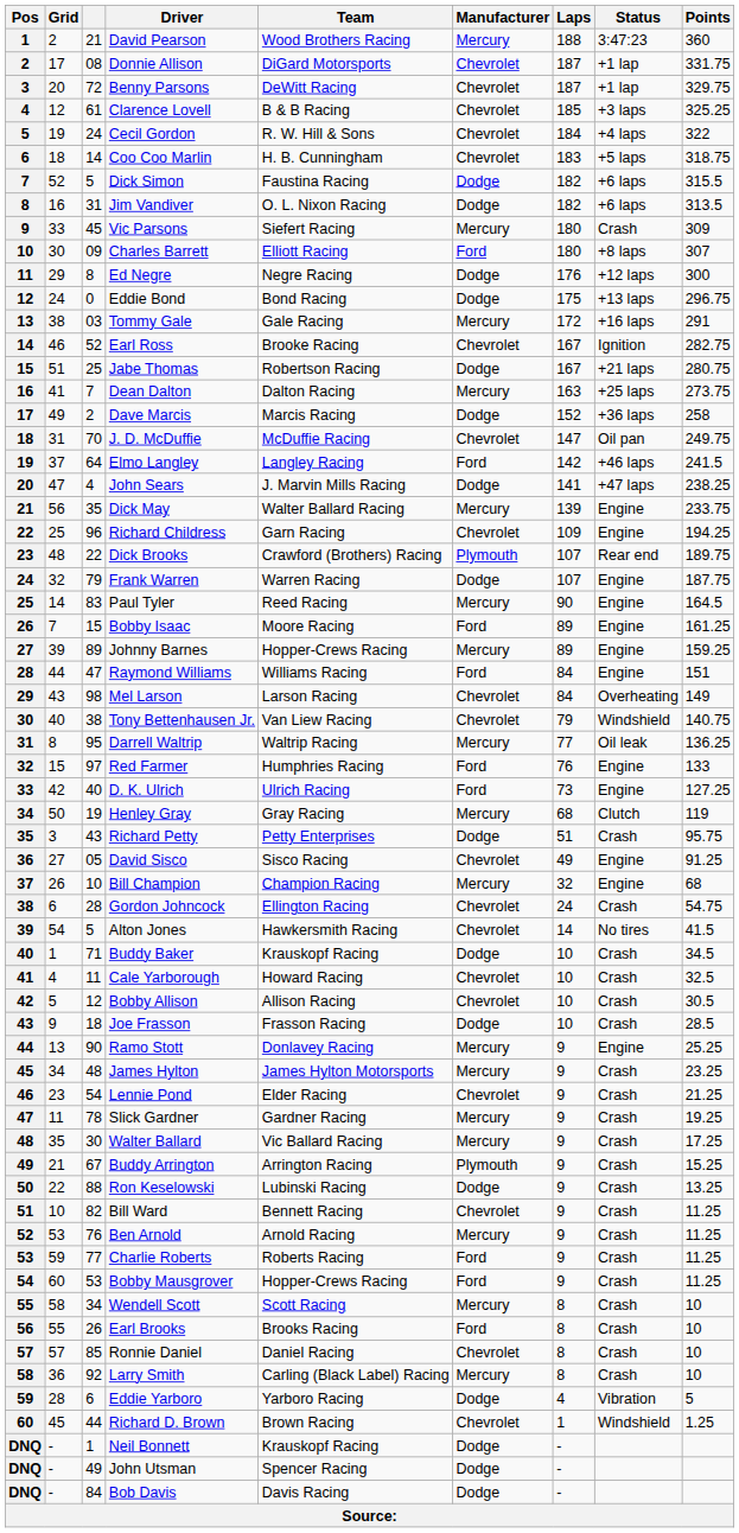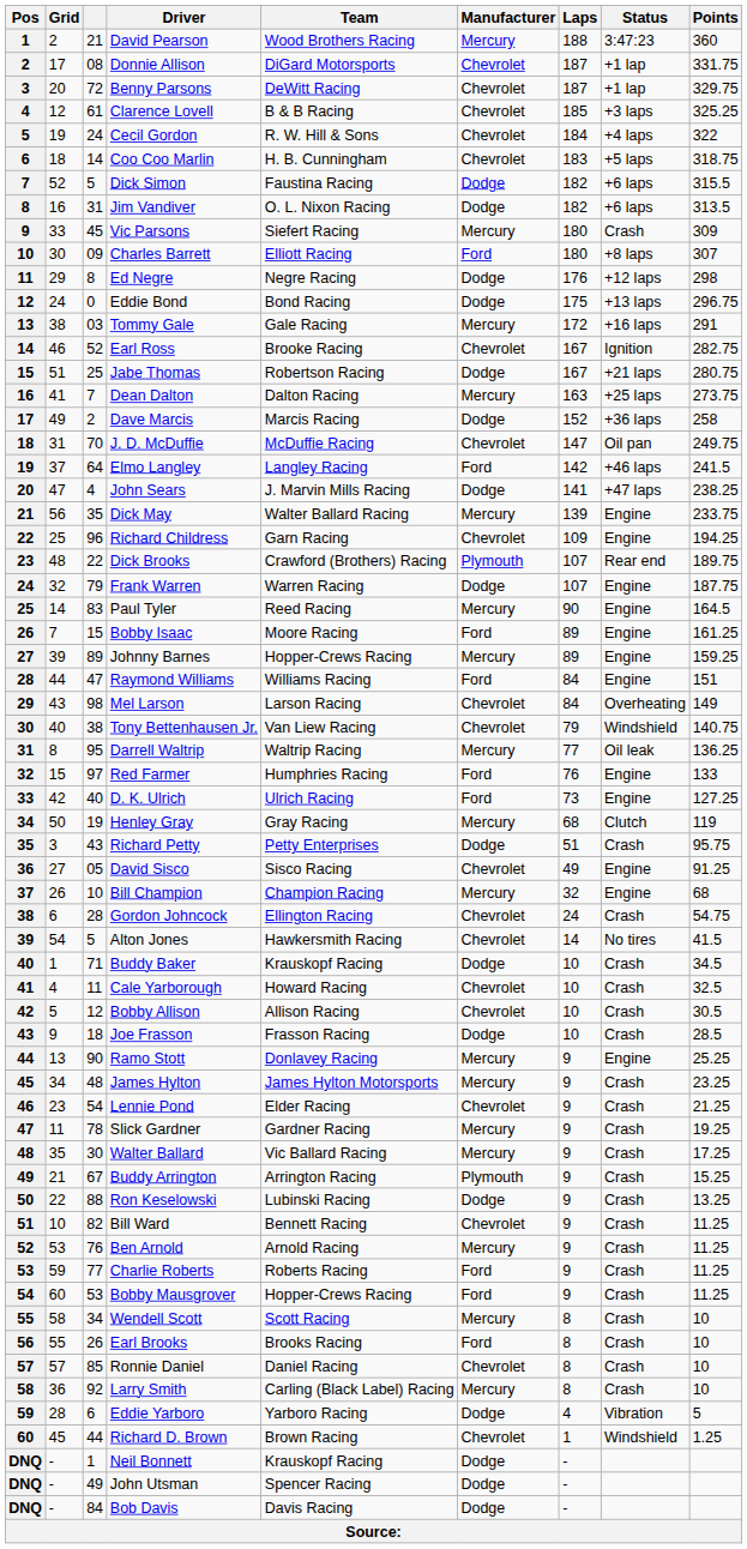 <table class="wikitable sortable" style="font-size:95%">
 <tr>
 <th>Pos</th>
 <th>Grid</th>
 <th></th>
 <th>Driver</th>
 <th>Team</th>
 <th>Manufacturer</th>
 <th>Laps</th>
 <th>Status</th>
 <th>Points</th>
 </tr>
 <tr>
 <th>1</th>
 <td>2</td>
 <td>21</td>
 <td> <a href='#'>David Pearson</a></td>
 <td><a href='#'>Wood Brothers Racing</a></td>
 <td><a href='#'>Mercury</a></td>
 <td>188</td>
 <td>3:47:23</td>
 <td>360</td>
 </tr>
 <tr>
 <th>2</th>
 <td>17</td>
 <td>08</td>
 <td> <a href='#'>Donnie Allison</a></td>
 <td><a href='#'>DiGard Motorsports</a></td>
 <td><a href='#'>Chevrolet</a></td>
 <td>187</td>
 <td>+1 lap</td>
 <td>331.75</td>
 </tr>
 <tr>
 <th>3</th>
 <td>20</td>
 <td>72</td>
 <td> <a href='#'>Benny Parsons</a></td>
 <td><a href='#'>DeWitt Racing</a></td>
 <td>Chevrolet</td>
 <td>187</td>
 <td>+1 lap</td>
 <td>329.75</td>
 </tr>
 <tr>
 <th>4</th>
 <td>12</td>
 <td>61</td>
 <td> <a href='#'>Clarence Lovell</a></td>
 <td>B & B Racing</td>
 <td>Chevrolet</td>
 <td>185</td>
 <td>+3 laps</td>
 <td>325.25</td>
 </tr>
 <tr>
 <th>5</th>
 <td>19</td>
 <td>24</td>
 <td> <a href='#'>Cecil Gordon</a></td>
 <td>R. W. Hill & Sons</td>
 <td>Chevrolet</td>
 <td>184</td>
 <td>+4 laps</td>
 <td>322</td>
 </tr>
 <tr>
 <th>6</th>
 <td>18</td>
 <td>14</td>
 <td> <a href='#'>Coo Coo Marlin</a></td>
 <td>H. B. Cunningham</td>
 <td>Chevrolet</td>
 <td>183</td>
 <td>+5 laps</td>
 <td>318.75</td>
 </tr>
 <tr>
 <th>7</th>
 <td>52</td>
 <td>5</td>
 <td> <a href='#'>Dick Simon</a></td>
 <td>Faustina Racing</td>
 <td><a href='#'>Dodge</a></td>
 <td>182</td>
 <td>+6 laps</td>
 <td>315.5</td>
 </tr>
 <tr>
 <th>8</th>
 <td>16</td>
 <td>31</td>
 <td> <a href='#'>Jim Vandiver</a></td>
 <td>O. L. Nixon Racing</td>
 <td>Dodge</td>
 <td>182</td>
 <td>+6 laps</td>
 <td>313.5</td>
 </tr>
 <tr>
 <th>9</th>
 <td>33</td>
 <td>45</td>
 <td> <a href='#'>Vic Parsons</a></td>
 <td>Siefert Racing</td>
 <td>Mercury</td>
 <td>180</td>
 <td>Crash</td>
 <td>309</td>
 </tr>
 <tr>
 <th>10</th>
 <td>30</td>
 <td>09</td>
 <td> <a href='#'>Charles Barrett</a></td>
 <td><a href='#'>Elliott Racing</a></td>
 <td><a href='#'>Ford</a></td>
 <td>180</td>
 <td>+8 laps</td>
 <td>307</td>
 </tr>
 <tr>
 <th>11</th>
 <td>29</td>
 <td>8</td>
 <td> <a href='#'>Ed Negre</a></td>
 <td>Negre Racing</td>
 <td>Dodge</td>
 <td>176</td>
 <td>+12 laps</td>
-<td>300</td>
+<td>298</td>
 </tr>
 <tr>
 <th>12</th>
 <td>24</td>
 <td>0</td>
 <td> Eddie Bond</td>
 <td>Bond Racing</td>
 <td>Dodge</td>
 <td>175</td>
 <td>+13 laps</td>
 <td>296.75</td>
 </tr>
 <tr>
 <th>13</th>
 <td>38</td>
 <td>03</td>
 <td> <a href='#'>Tommy Gale</a></td>
 <td>Gale Racing</td>
 <td>Mercury</td>
 <td>172</td>
 <td>+16 laps</td>
 <td>291</td>
 </tr>
 <tr>
 <th>14</th>
 <td>46</td>
 <td>52</td>
 <td> <a href='#'>Earl Ross</a></td>
 <td>Brooke Racing</td>
 <td>Chevrolet</td>
 <td>167</td>
 <td>Ignition</td>
 <td>282.75</td>
 </tr>
 <tr>
 <th>15</th>
 <td>51</td>
 <td>25</td>
 <td> <a href='#'>Jabe Thomas</a></td>
 <td>Robertson Racing</td>
 <td>Dodge</td>
 <td>167</td>
 <td>+21 laps</td>
 <td>280.75</td>
 </tr>
 <tr>
 <th>16</th>
 <td>41</td>
 <td>7</td>
 <td> <a href='#'>Dean Dalton</a></td>
 <td>Dalton Racing</td>
 <td>Mercury</td>
 <td>163</td>
 <td>+25 laps</td>
 <td>273.75</td>
 </tr>
 <tr>
 <th>17</th>
 <td>49</td>
 <td>2</td>
 <td> <a href='#'>Dave Marcis</a></td>
 <td>Marcis Racing</td>
 <td>Dodge</td>
 <td>152</td>
 <td>+36 laps</td>
 <td>258</td>
 </tr>
 <tr>
 <th>18</th>
 <td>31</td>
 <td>70</td>
 <td> <a href='#'>J. D. McDuffie</a></td>
 <td><a href='#'>McDuffie Racing</a></td>
 <td>Chevrolet</td>
 <td>147</td>
 <td>Oil pan</td>
 <td>249.75</td>
 </tr>
 <tr>
 <th>19</th>
 <td>37</td>
 <td>64</td>
 <td> <a href='#'>Elmo Langley</a></td>
 <td><a href='#'>Langley Racing</a></td>
 <td>Ford</td>
 <td>142</td>
 <td>+46 laps</td>
 <td>241.5</td>
 </tr>
 <tr>
 <th>20</th>
 <td>47</td>
 <td>4</td>
 <td> <a href='#'>John Sears</a></td>
 <td>J. Marvin Mills Racing</td>
 <td>Dodge</td>
 <td>141</td>
 <td>+47 laps</td>
 <td>238.25</td>
 </tr>
 <tr>
 <th>21</th>
 <td>56</td>
 <td>35</td>
 <td> <a href='#'>Dick May</a></td>
 <td>Walter Ballard Racing</td>
 <td>Mercury</td>
 <td>139</td>
 <td>Engine</td>
 <td>233.75</td>
 </tr>
 <tr>
 <th>22</th>
 <td>25</td>
 <td>96</td>
 <td> <a href='#'>Richard Childress</a></td>
 <td>Garn Racing</td>
 <td>Chevrolet</td>
 <td>109</td>
 <td>Engine</td>
 <td>194.25</td>
 </tr>
 <tr>
 <th>23</th>
 <td>48</td>
 <td>22</td>
 <td> <a href='#'>Dick Brooks</a></td>
 <td>Crawford (Brothers) Racing</td>
 <td><a href='#'>Plymouth</a></td>
 <td>107</td>
 <td>Rear end</td>
 <td>189.75</td>
 </tr>
 <tr>
 <th>24</th>
 <td>32</td>
 <td>79</td>
 <td> <a href='#'>Frank Warren</a></td>
 <td>Warren Racing</td>
 <td>Dodge</td>
 <td>107</td>
 <td>Engine</td>
 <td>187.75</td>
 </tr>
 <tr>
 <th>25</th>
 <td>14</td>
 <td>83</td>
 <td> Paul Tyler</td>
 <td>Reed Racing</td>
 <td>Mercury</td>
 <td>90</td>
 <td>Engine</td>
 <td>164.5</td>
 </tr>
 <tr>
 <th>26</th>
 <td>7</td>
 <td>15</td>
 <td> <a href='#'>Bobby Isaac</a></td>
 <td>Moore Racing</td>
 <td>Ford</td>
 <td>89</td>
 <td>Engine</td>
 <td>161.25</td>
 </tr>
 <tr>
 <th>27</th>
 <td>39</td>
 <td>89</td>
 <td> Johnny Barnes</td>
 <td>Hopper-Crews Racing</td>
 <td>Mercury</td>
 <td>89</td>
 <td>Engine</td>
 <td>159.25</td>
 </tr>
 <tr>
 <th>28</th>
 <td>44</td>
 <td>47</td>
 <td> <a href='#'>Raymond Williams</a></td>
 <td>Williams Racing</td>
 <td>Ford</td>
 <td>84</td>
 <td>Engine</td>
 <td>151</td>
 </tr>
 <tr>
 <th>29</th>
 <td>43</td>
 <td>98</td>
 <td> <a href='#'>Mel Larson</a></td>
 <td>Larson Racing</td>
 <td>Chevrolet</td>
 <td>84</td>
 <td>Overheating</td>
 <td>149</td>
 </tr>
 <tr>
 <th>30</th>
 <td>40</td>
 <td>38</td>
 <td> <a href='#'>Tony Bettenhausen Jr.</a></td>
 <td>Van Liew Racing</td>
 <td>Chevrolet</td>
 <td>79</td>
 <td>Windshield</td>
 <td>140.75</td>
 </tr>
 <tr>
 <th>31</th>
 <td>8</td>
 <td>95</td>
 <td> <a href='#'>Darrell Waltrip</a></td>
 <td>Waltrip Racing</td>
 <td>Mercury</td>
 <td>77</td>
 <td>Oil leak</td>
 <td>136.25</td>
 </tr>
 <tr>
 <th>32</th>
 <td>15</td>
 <td>97</td>
 <td> <a href='#'>Red Farmer</a></td>
 <td>Humphries Racing</td>
 <td>Ford</td>
 <td>76</td>
 <td>Engine</td>
 <td>133</td>
 </tr>
 <tr>
 <th>33</th>
 <td>42</td>
 <td>40</td>
 <td> <a href='#'>D. K. Ulrich</a></td>
 <td><a href='#'>Ulrich Racing</a></td>
 <td>Ford</td>
 <td>73</td>
 <td>Engine</td>
 <td>127.25</td>
 </tr>
 <tr>
 <th>34</th>
 <td>50</td>
 <td>19</td>
 <td> <a href='#'>Henley Gray</a></td>
 <td>Gray Racing</td>
 <td>Mercury</td>
 <td>68</td>
 <td>Clutch</td>
 <td>119</td>
 </tr>
 <tr>
 <th>35</th>
 <td>3</td>
 <td>43</td>
 <td> <a href='#'>Richard Petty</a></td>
 <td><a href='#'>Petty Enterprises</a></td>
 <td>Dodge</td>
 <td>51</td>
 <td>Crash</td>
 <td>95.75</td>
 </tr>
 <tr>
 <th>36</th>
 <td>27</td>
 <td>05</td>
 <td> <a href='#'>David Sisco</a></td>
 <td>Sisco Racing</td>
 <td>Chevrolet</td>
 <td>49</td>
 <td>Engine</td>
 <td>91.25</td>
 </tr>
 <tr>
 <th>37</th>
 <td>26</td>
 <td>10</td>
 <td> <a href='#'>Bill Champion</a></td>
 <td><a href='#'>Champion Racing</a></td>
 <td>Mercury</td>
 <td>32</td>
 <td>Engine</td>
 <td>68</td>
 </tr>
 <tr>
 <th>38</th>
 <td>6</td>
 <td>28</td>
 <td> <a href='#'>Gordon Johncock</a></td>
 <td><a href='#'>Ellington Racing</a></td>
 <td>Chevrolet</td>
 <td>24</td>
 <td>Crash</td>
 <td>54.75</td>
 </tr>
 <tr>
 <th>39</th>
 <td>54</td>
 <td>5</td>
 <td> Alton Jones</td>
 <td>Hawkersmith Racing</td>
 <td>Chevrolet</td>
 <td>14</td>
 <td>No tires</td>
 <td>41.5</td>
 </tr>
 <tr>
 <th>40</th>
 <td>1</td>
 <td>71</td>
 <td> <a href='#'>Buddy Baker</a></td>
 <td>Krauskopf Racing</td>
 <td>Dodge</td>
 <td>10</td>
 <td>Crash</td>
 <td>34.5</td>
 </tr>
 <tr>
 <th>41</th>
 <td>4</td>
 <td>11</td>
 <td> <a href='#'>Cale Yarborough</a></td>
 <td>Howard Racing</td>
 <td>Chevrolet</td>
 <td>10</td>
 <td>Crash</td>
 <td>32.5</td>
 </tr>
 <tr>
 <th>42</th>
 <td>5</td>
 <td>12</td>
 <td> <a href='#'>Bobby Allison</a></td>
 <td>Allison Racing</td>
 <td>Chevrolet</td>
 <td>10</td>
 <td>Crash</td>
 <td>30.5</td>
 </tr>
 <tr>
 <th>43</th>
 <td>9</td>
 <td>18</td>
 <td> <a href='#'>Joe Frasson</a></td>
 <td>Frasson Racing</td>
 <td>Dodge</td>
 <td>10</td>
 <td>Crash</td>
 <td>28.5</td>
 </tr>
 <tr>
 <th>44</th>
 <td>13</td>
 <td>90</td>
 <td> <a href='#'>Ramo Stott</a></td>
 <td><a href='#'>Donlavey Racing</a></td>
 <td>Mercury</td>
 <td>9</td>
 <td>Engine</td>
 <td>25.25</td>
 </tr>
 <tr>
 <th>45</th>
 <td>34</td>
 <td>48</td>
 <td> <a href='#'>James Hylton</a></td>
 <td><a href='#'>James Hylton Motorsports</a></td>
 <td>Mercury</td>
 <td>9</td>
 <td>Crash</td>
 <td>23.25</td>
 </tr>
 <tr>
 <th>46</th>
 <td>23</td>
 <td>54</td>
 <td> <a href='#'>Lennie Pond</a></td>
 <td>Elder Racing</td>
 <td>Chevrolet</td>
 <td>9</td>
 <td>Crash</td>
 <td>21.25</td>
 </tr>
 <tr>
 <th>47</th>
 <td>11</td>
 <td>78</td>
 <td> Slick Gardner</td>
 <td>Gardner Racing</td>
 <td>Mercury</td>
 <td>9</td>
 <td>Crash</td>
 <td>19.25</td>
 </tr>
 <tr>
 <th>48</th>
 <td>35</td>
 <td>30</td>
 <td> <a href='#'>Walter Ballard</a></td>
 <td>Vic Ballard Racing</td>
 <td>Mercury</td>
 <td>9</td>
 <td>Crash</td>
 <td>17.25</td>
 </tr>
 <tr>
 <th>49</th>
 <td>21</td>
 <td>67</td>
 <td> <a href='#'>Buddy Arrington</a></td>
 <td>Arrington Racing</td>
 <td>Plymouth</td>
 <td>9</td>
 <td>Crash</td>
 <td>15.25</td>
 </tr>
 <tr>
 <th>50</th>
 <td>22</td>
 <td>88</td>
 <td> <a href='#'>Ron Keselowski</a></td>
 <td>Lubinski Racing</td>
 <td>Dodge</td>
 <td>9</td>
 <td>Crash</td>
 <td>13.25</td>
 </tr>
 <tr>
 <th>51</th>
 <td>10</td>
 <td>82</td>
 <td> Bill Ward</td>
 <td>Bennett Racing</td>
 <td>Chevrolet</td>
 <td>9</td>
 <td>Crash</td>
 <td>11.25</td>
 </tr>
 <tr>
 <th>52</th>
 <td>53</td>
 <td>76</td>
 <td> <a href='#'>Ben Arnold</a></td>
 <td>Arnold Racing</td>
 <td>Mercury</td>
 <td>9</td>
 <td>Crash</td>
 <td>11.25</td>
 </tr>
 <tr>
 <th>53</th>
 <td>59</td>
 <td>77</td>
 <td> <a href='#'>Charlie Roberts</a></td>
 <td>Roberts Racing</td>
 <td>Ford</td>
 <td>9</td>
 <td>Crash</td>
 <td>11.25</td>
 </tr>
 <tr>
 <th>54</th>
 <td>60</td>
 <td>53</td>
 <td> <a href='#'>Bobby Mausgrover</a></td>
 <td>Hopper-Crews Racing</td>
 <td>Ford</td>
 <td>9</td>
 <td>Crash</td>
 <td>11.25</td>
 </tr>
 <tr>
 <th>55</th>
 <td>58</td>
 <td>34</td>
 <td> <a href='#'>Wendell Scott</a></td>
 <td><a href='#'>Scott Racing</a></td>
 <td>Mercury</td>
 <td>8</td>
 <td>Crash</td>
 <td>10</td>
 </tr>
 <tr>
 <th>56</th>
 <td>55</td>
 <td>26</td>
 <td> <a href='#'>Earl Brooks</a></td>
 <td>Brooks Racing</td>
 <td>Ford</td>
 <td>8</td>
 <td>Crash</td>
 <td>10</td>
 </tr>
 <tr>
 <th>57</th>
 <td>57</td>
 <td>85</td>
 <td> Ronnie Daniel</td>
 <td>Daniel Racing</td>
 <td>Chevrolet</td>
 <td>8</td>
 <td>Crash</td>
 <td>10</td>
 </tr>
 <tr>
 <th>58</th>
 <td>36</td>
 <td>92</td>
 <td> <a href='#'>Larry Smith</a></td>
 <td>Carling (Black Label) Racing</td>
 <td>Mercury</td>
 <td>8</td>
 <td>Crash</td>
 <td>10</td>
 </tr>
 <tr>
 <th>59</th>
 <td>28</td>
 <td>6</td>
 <td> <a href='#'>Eddie Yarboro</a></td>
 <td>Yarboro Racing</td>
 <td>Dodge</td>
 <td>4</td>
 <td>Vibration</td>
 <td>5</td>
 </tr>
 <tr>
 <th>60</th>
 <td>45</td>
 <td>44</td>
 <td> <a href='#'>Richard D. Brown</a></td>
 <td>Brown Racing</td>
 <td>Chevrolet</td>
 <td>1</td>
 <td>Windshield</td>
 <td>1.25</td>
 </tr>
 <tr>
 <th>DNQ</th>
 <td>-</td>
 <td>1</td>
 <td> <a href='#'>Neil Bonnett</a></td>
 <td>Krauskopf Racing</td>
 <td>Dodge</td>
 <td>-</td>
 <td></td>
 <td></td>
 </tr>
 <tr>
 <th>DNQ</th>
 <td>-</td>
 <td>49</td>
 <td> John Utsman</td>
 <td>Spencer Racing</td>
 <td>Dodge</td>
 <td>-</td>
 <td></td>
 <td></td>
 </tr>
 <tr>
 <th>DNQ</th>
 <td>-</td>
 <td>84</td>
 <td> <a href='#'>Bob Davis</a></td>
 <td>Davis Racing</td>
 <td>Dodge</td>
 <td>-</td>
 <td></td>
 <td></td>
 </tr>
 <tr>
 <th colspan="9">Source:</th>
 </tr>
 </table>
